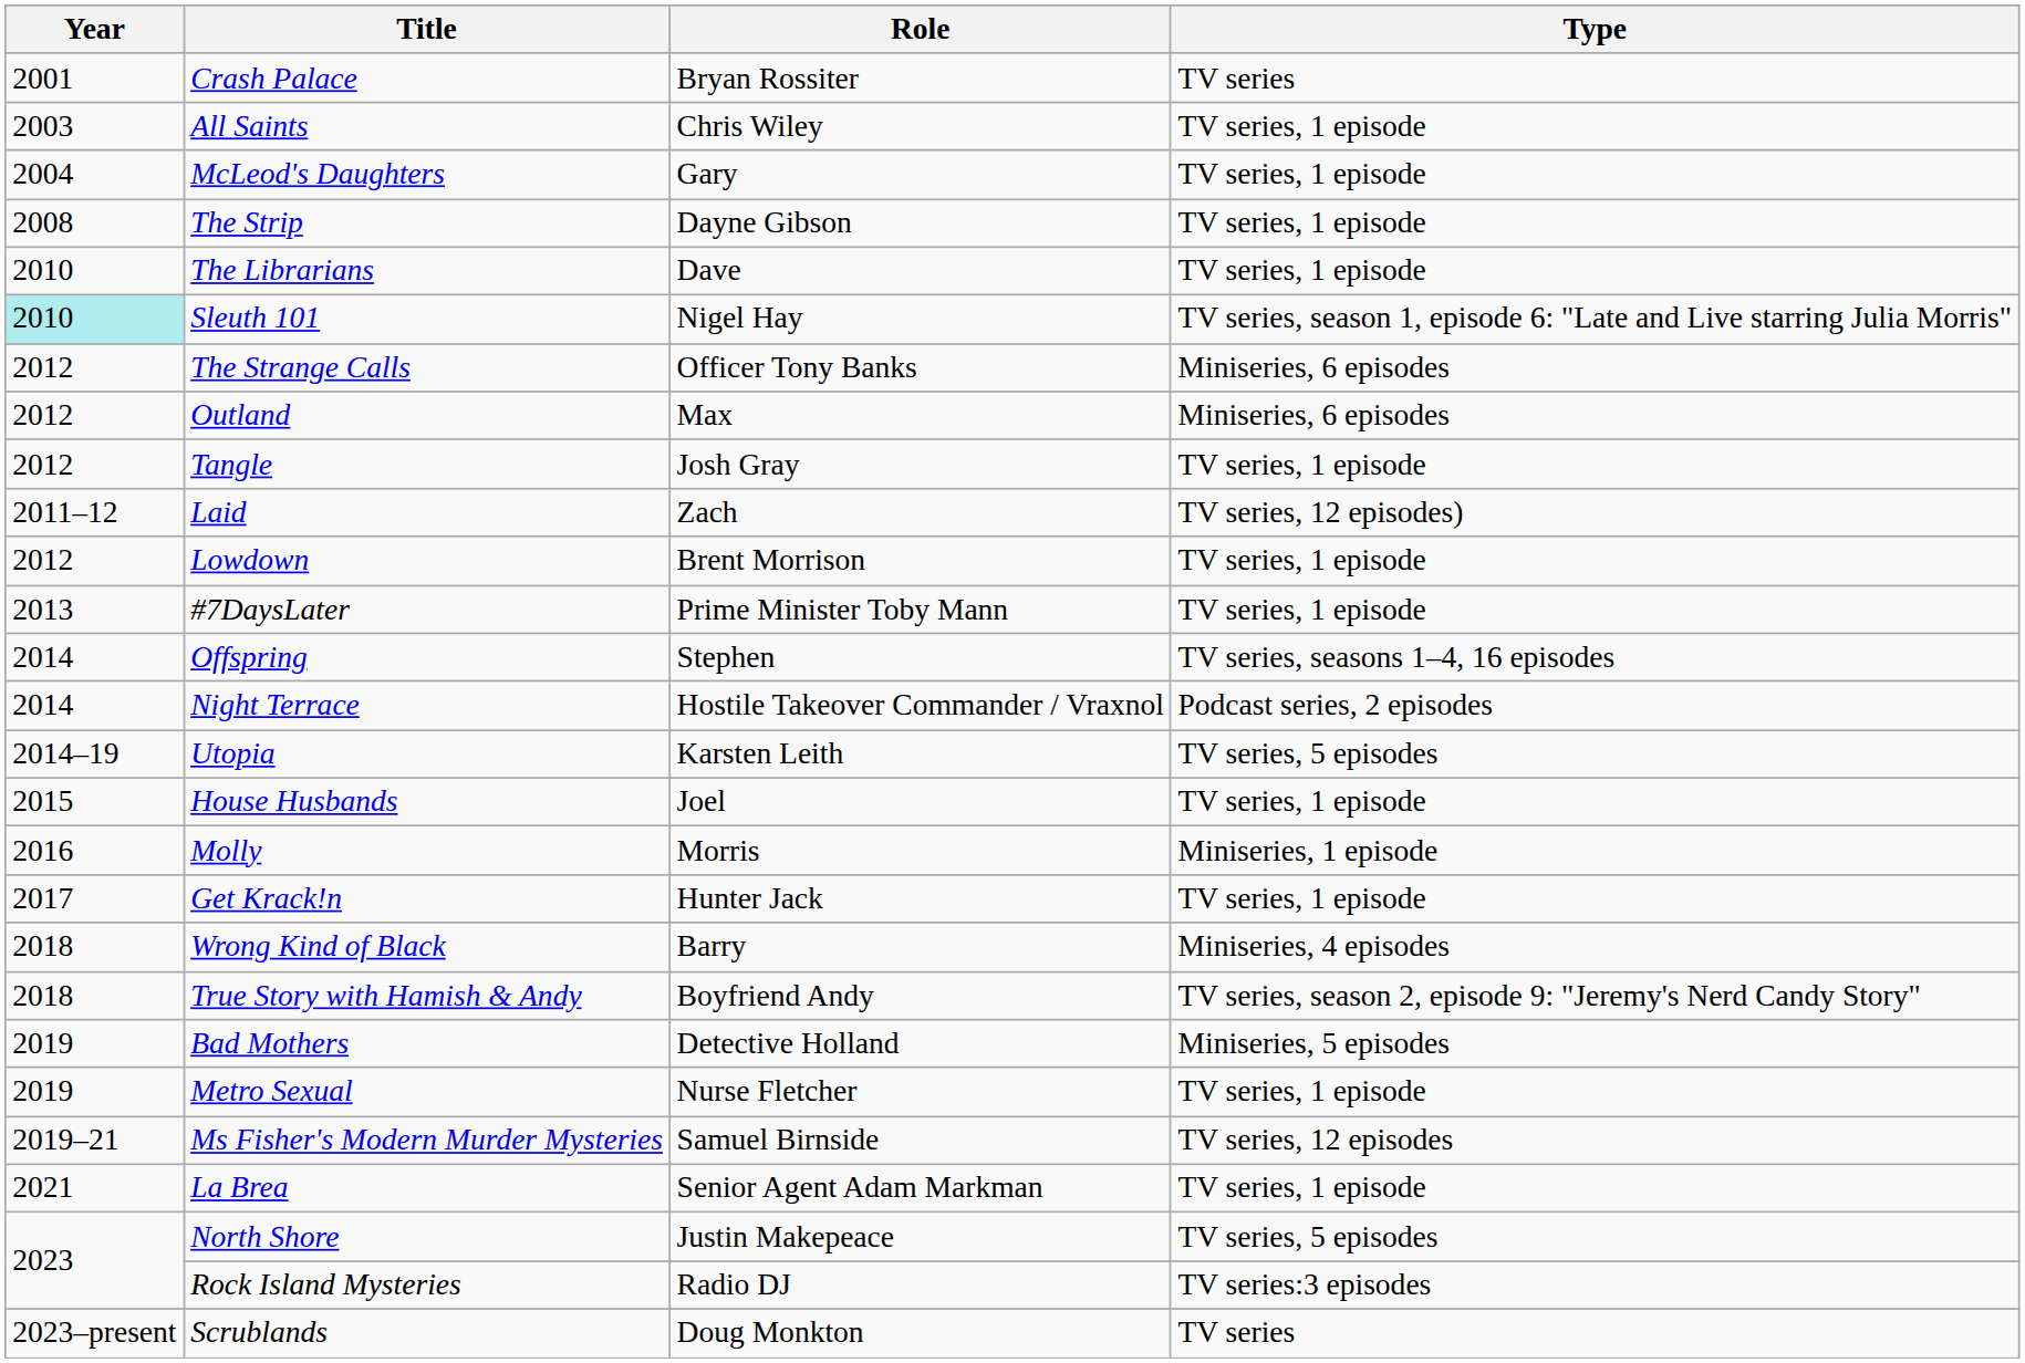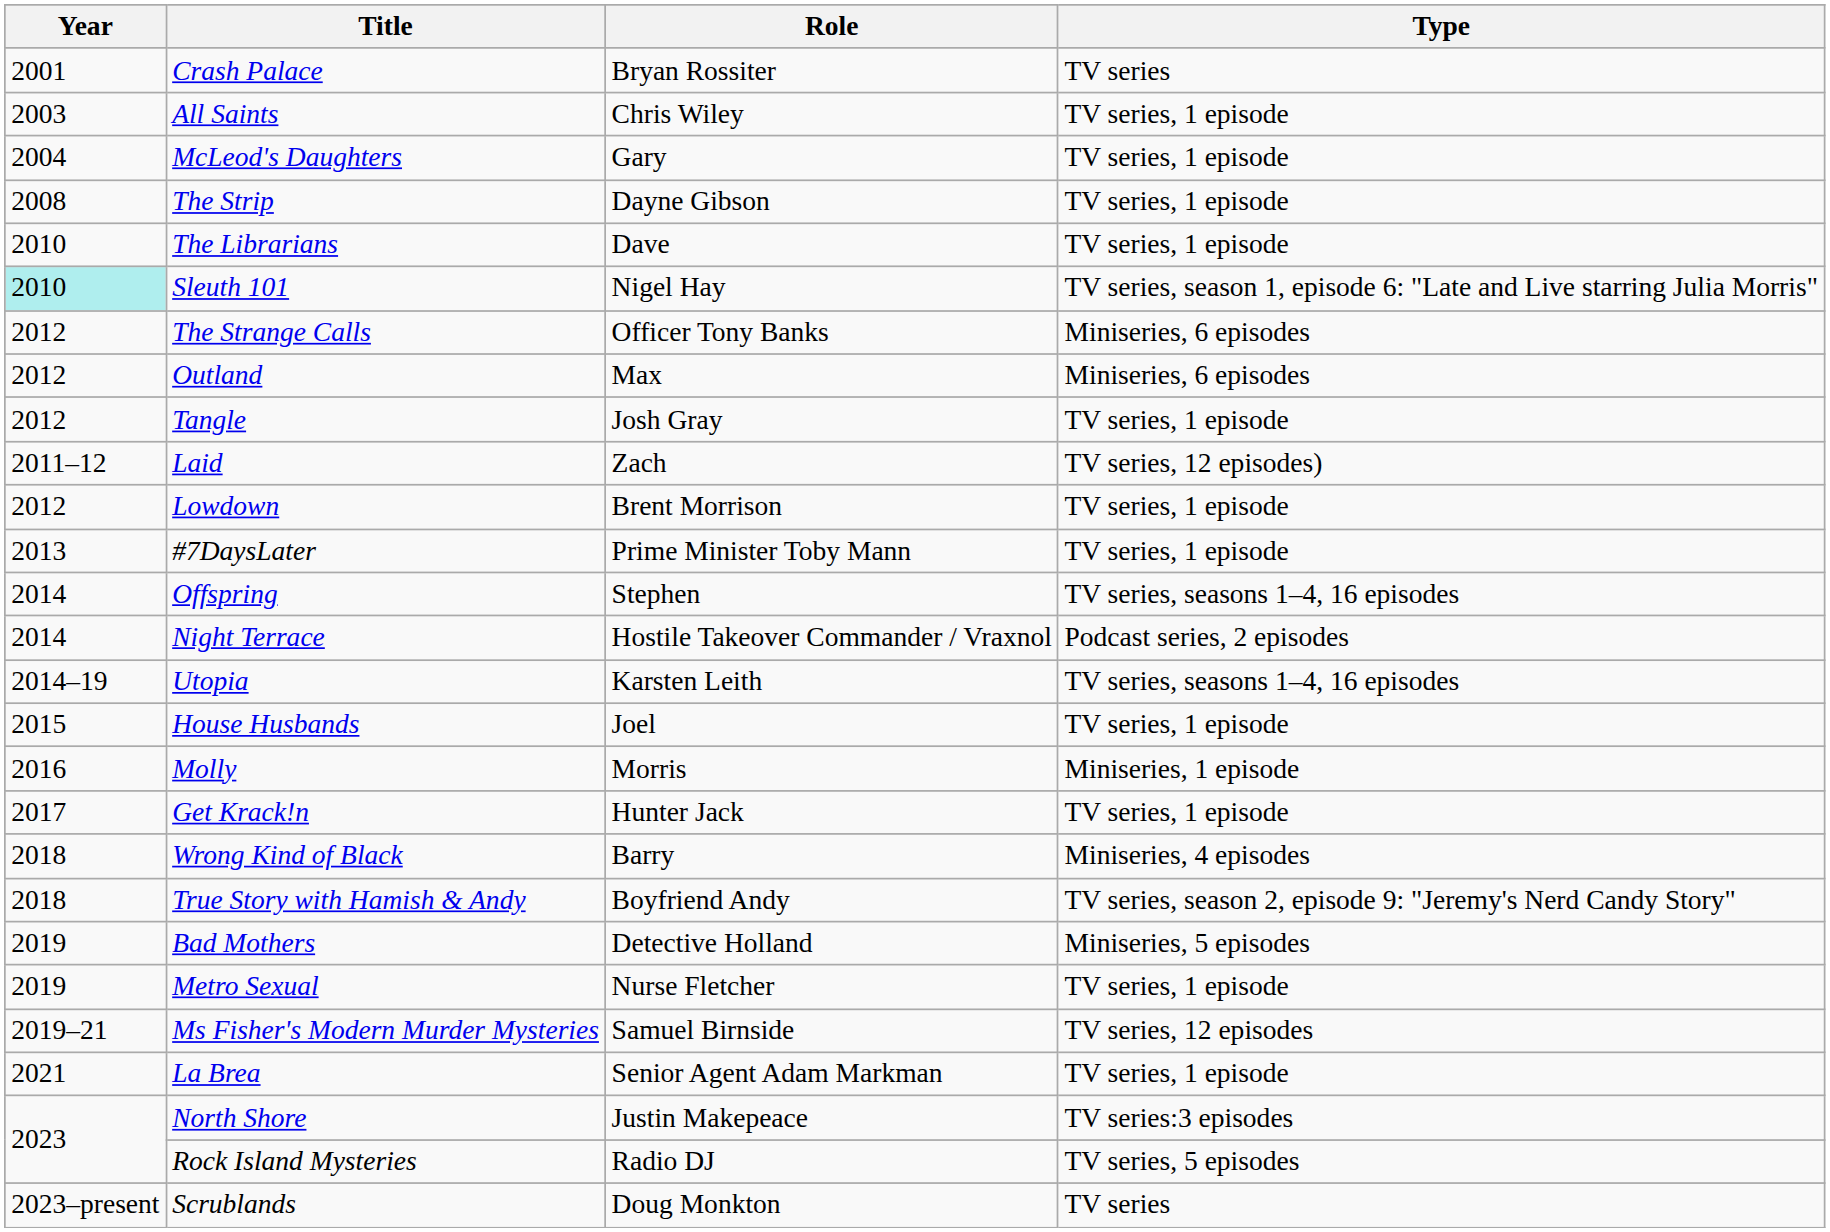 <table class="wikitable">
 <tr>
 <th>Year</th>
 <th>Title</th>
 <th>Role</th>
 <th>Type</th>
 </tr>
 <tr>
 <td>2001</td>
 <td><em><a href='#'>Crash Palace</a></em></td>
 <td>Bryan Rossiter</td>
 <td>TV series</td>
 </tr>
 <tr>
 <td>2003</td>
 <td><em><a href='#'>All Saints</a></em></td>
 <td>Chris Wiley</td>
 <td>TV series, 1 episode</td>
 </tr>
 <tr>
 <td>2004</td>
 <td><em><a href='#'>McLeod's Daughters</a></em></td>
 <td>Gary</td>
 <td>TV series, 1 episode</td>
 </tr>
 <tr>
 <td>2008</td>
 <td><em><a href='#'>The Strip</a></em></td>
 <td>Dayne Gibson</td>
 <td>TV series, 1 episode</td>
 </tr>
 <tr>
 <td>2010</td>
 <td><em><a href='#'>The Librarians</a></em></td>
 <td>Dave</td>
 <td>TV series, 1 episode</td>
 </tr>
 <tr>
 <td style="background: paleturquoise;">2010</td>
 <td><em><a href='#'>Sleuth 101</a></em></td>
 <td>Nigel Hay</td>
 <td>TV series, season 1, episode 6: "Late and Live starring Julia Morris"</td>
 </tr>
 <tr>
 <td>2012</td>
 <td><em><a href='#'>The Strange Calls</a></em></td>
 <td>Officer Tony Banks</td>
 <td>Miniseries, 6 episodes</td>
 </tr>
 <tr>
 <td>2012</td>
 <td><em><a href='#'>Outland</a></em></td>
 <td>Max</td>
 <td>Miniseries, 6 episodes</td>
 </tr>
 <tr>
 <td>2012</td>
 <td><em><a href='#'>Tangle</a></em></td>
 <td>Josh Gray</td>
 <td>TV series, 1 episode</td>
 </tr>
 <tr>
 <td>2011–12</td>
 <td><em><a href='#'>Laid</a></em></td>
 <td>Zach</td>
 <td>TV series, 12 episodes)</td>
 </tr>
 <tr>
 <td>2012</td>
 <td><em><a href='#'>Lowdown</a></em></td>
 <td>Brent Morrison</td>
 <td>TV series, 1 episode</td>
 </tr>
 <tr>
 <td>2013</td>
 <td><em>#7DaysLater</em></td>
 <td>Prime Minister Toby Mann</td>
 <td>TV series, 1 episode</td>
 </tr>
 <tr>
 <td>2014</td>
 <td><em><a href='#'>Offspring</a></em></td>
 <td>Stephen</td>
 <td>TV series, seasons 1–4, 16 episodes</td>
 </tr>
 <tr>
 <td>2014</td>
 <td><em><a href='#'>Night Terrace</a></em></td>
 <td>Hostile Takeover Commander / Vraxnol</td>
 <td>Podcast series, 2 episodes</td>
 </tr>
 <tr>
 <td>2014–19</td>
 <td><em><a href='#'>Utopia</a></em></td>
 <td>Karsten Leith</td>
-<td>TV series, 5 episodes</td>
+<td>TV series, seasons 1–4, 16 episodes</td>
 </tr>
 <tr>
 <td>2015</td>
 <td><em><a href='#'>House Husbands</a></em></td>
 <td>Joel</td>
 <td>TV series, 1 episode</td>
 </tr>
 <tr>
 <td>2016</td>
 <td><em><a href='#'>Molly</a></em></td>
 <td>Morris</td>
 <td>Miniseries, 1 episode</td>
 </tr>
 <tr>
 <td>2017</td>
 <td><em><a href='#'>Get Krack!n</a></em></td>
 <td>Hunter Jack</td>
 <td>TV series, 1 episode</td>
 </tr>
 <tr>
 <td>2018</td>
 <td><em><a href='#'>Wrong Kind of Black</a></em></td>
 <td>Barry</td>
 <td>Miniseries, 4 episodes</td>
 </tr>
 <tr>
 <td>2018</td>
 <td><em><a href='#'>True Story with Hamish & Andy</a></em></td>
 <td>Boyfriend Andy</td>
 <td>TV series, season 2, episode 9: "Jeremy's Nerd Candy Story"</td>
 </tr>
 <tr>
 <td>2019</td>
 <td><em><a href='#'>Bad Mothers</a></em></td>
 <td>Detective Holland</td>
 <td>Miniseries, 5 episodes</td>
 </tr>
 <tr>
 <td>2019</td>
 <td><em><a href='#'>Metro Sexual</a></em></td>
 <td>Nurse Fletcher</td>
 <td>TV series, 1 episode</td>
 </tr>
 <tr>
 <td>2019–21</td>
 <td><em><a href='#'>Ms Fisher's Modern Murder Mysteries</a></em></td>
 <td>Samuel Birnside</td>
 <td>TV series, 12 episodes</td>
 </tr>
 <tr>
 <td>2021</td>
 <td><em><a href='#'>La Brea</a></em></td>
 <td>Senior Agent Adam Markman</td>
 <td>TV series, 1 episode</td>
 </tr>
 <tr>
 <td rowspan="2">2023</td>
 <td><em><a href='#'>North Shore</a></em></td>
 <td>Justin Makepeace</td>
-<td>TV series, 5 episodes</td>
+<td>TV series:3 episodes</td>
 </tr>
 <tr>
 <td><em>Rock Island Mysteries</em></td>
 <td>Radio DJ</td>
-<td>TV series:3 episodes</td>
+<td>TV series, 5 episodes</td>
 </tr>
 <tr>
 <td>2023–present</td>
 <td><em>Scrublands</em></td>
 <td>Doug Monkton</td>
 <td>TV series</td>
 </tr>
 </table>
